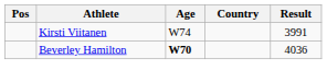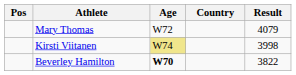 <table class="wikitable"  style="text-align:center; width:50%;">
 <tr>
 <th>Pos</th>
 <th>Athlete</th>
 <th>Age</th>
 <th>Country</th>
 <th>Result</th>
 </tr>
 <tr>
 <td align=center></td>
+<td align=left><a href='#'>Mary Thomas</a></td>
+<td align=left>W72</td>
+<td align=left></td>
+<td>4079</td>
+</tr>
+<tr>
+<td align=center></td>
 <td align=left><a href='#'>Kirsti Viitanen</a></td>
-<td align=left>W74</td>
+<td align=left style="background: khaki;">W74</td>
 <td align=left></td>
-<td>3991</td>
+<td>3998</td>
 </tr>
 <tr>
 <td align=center></td>
 <td align=left><a href='#'>Beverley Hamilton</a></td>
 <td align=left><strong>W70</strong></td>
 <td align=left></td>
-<td>4036</td>
+<td>3822</td>
 </tr>
 </table>
